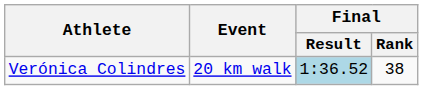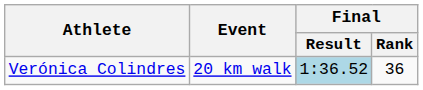 <table class=wikitable style="font-size:90%">
 <tr>
 <th rowspan="2">Athlete</th>
 <th rowspan="2">Event</th>
 <th colspan="2">Final</th>
 </tr>
 <tr style="font-size:95%">
 <th>Result</th>
 <th>Rank</th>
 </tr>
 <tr align=center>
 <td align=left><a href='#'>Verónica Colindres</a></td>
 <td align=left><a href='#'>20 km walk</a></td>
 <td style="background: lightblue;">1:36.52</td>
-<td>38</td>
+<td>36</td>
 </tr>
 </table>
